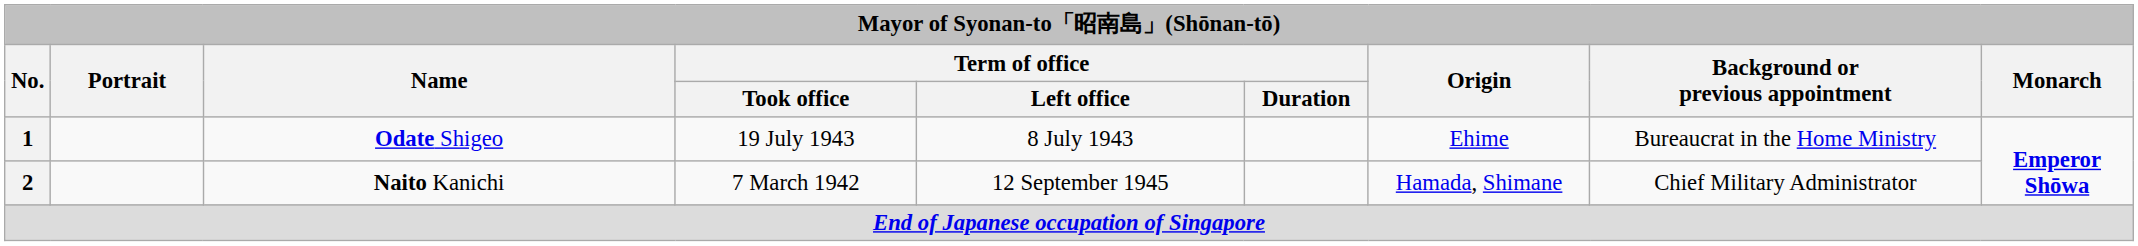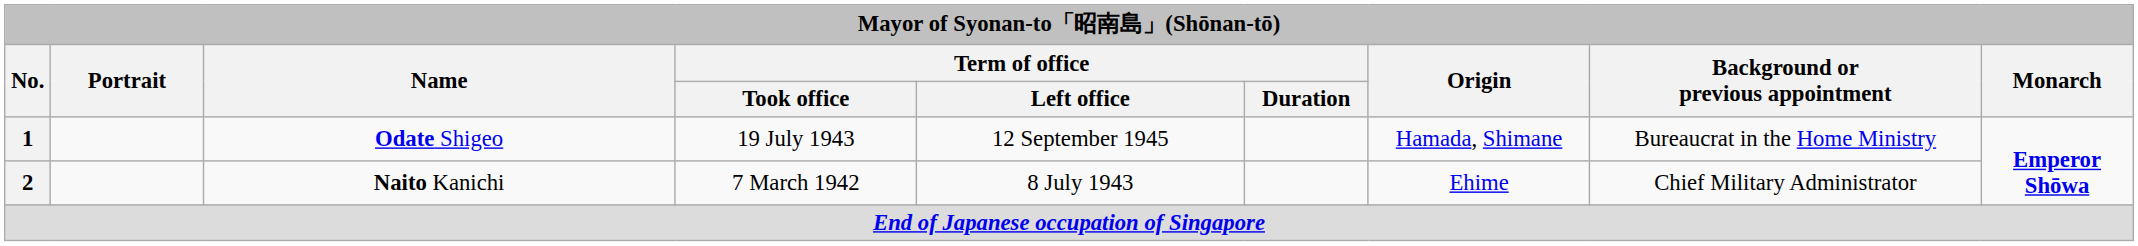 <table class=wikitable style=text-align:center width=1500px>
 <tr>
 <th style=background:silver colspan=9> Mayor of Syonan-to「昭南島」(Shōnan-tō) </th>
 </tr>
 <tr>
 <th rowspan=2 width=25px>No.</th>
 <th rowspan=2 width=100px>Portrait</th>
 <th rowspan=2 width=325px>Name<br></th>
 <th colspan=3 width=400px>Term of office</th>
 <th rowspan=2>Origin</th>
 <th rowspan=2>Background or<br>previous appointment</th>
 <th rowspan=2 width=100px>Monarch</th>
 </tr>
 <tr>
 <th>Took office</th>
 <th>Left office</th>
 <th width=80px>Duration</th>
 </tr>
 <tr>
 <th>1</th>
 <td></td>
 <td><a href='#'><strong>Odate</strong> Shigeo</a><br></td>
 <td>19 July 1943</td>
-<td>8 July 1943</td>
+<td>12 September 1945</td>
 <td></td>
-<td><a href='#'>Ehime</a></td>
+<td><a href='#'>Hamada</a>, <a href='#'>Shimane</a></td>
 <td>Bureaucrat in the <a href='#'>Home Ministry</a></td>
 <td rowspan=2><br><a href='#'><strong>Emperor Shōwa</strong></a></td>
 </tr>
 <tr>
 <th>2</th>
 <td></td>
 <td><strong>Naito</strong> Kanichi<br></td>
 <td>7 March 1942</td>
-<td>12 September 1945</td>
+<td>8 July 1943</td>
 <td></td>
-<td><a href='#'>Hamada</a>, <a href='#'>Shimane</a></td>
+<td><a href='#'>Ehime</a></td>
 <td>Chief Military Administrator</td>
 </tr>
 <tr>
 <th style=background:gainsboro colspan=9> <em><a href='#'>End of Japanese occupation of Singapore</a> </em></th>
 </tr>
 </table>
